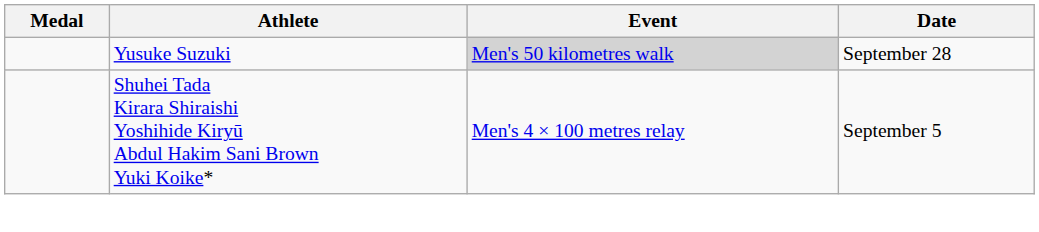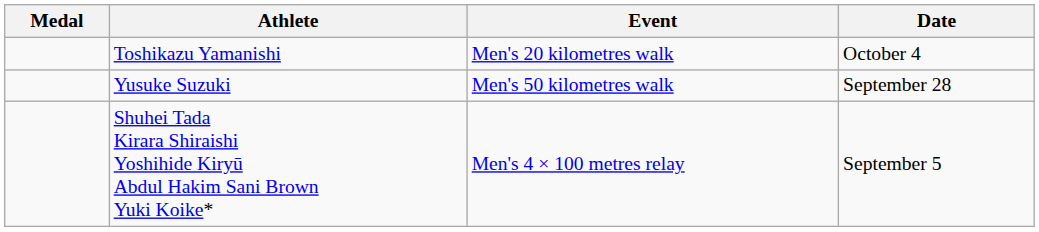 <table class="wikitable" style="font-size:90%" width=60%>
 <tr>
 <th>Medal</th>
 <th>Athlete</th>
 <th>Event</th>
 <th>Date</th>
 </tr>
 <tr>
 <td></td>
+<td><a href='#'>Toshikazu Yamanishi</a></td>
+<td><a href='#'>Men's 20 kilometres walk</a></td>
+<td>October 4</td>
+</tr>
+<tr>
+<td></td>
 <td><a href='#'>Yusuke Suzuki</a></td>
-<td style="background: lightgrey;"><a href='#'>Men's 50 kilometres walk</a></td>
+<td><a href='#'>Men's 50 kilometres walk</a></td>
 <td>September 28</td>
 </tr>
 <tr>
 <td></td>
 <td><a href='#'>Shuhei Tada</a><br><a href='#'>Kirara Shiraishi</a><br><a href='#'>Yoshihide Kiryū</a><br><a href='#'>Abdul Hakim Sani Brown</a><br><a href='#'>Yuki Koike</a>*</td>
 <td><a href='#'>Men's 4 × 100 metres relay</a></td>
 <td>September 5</td>
 </tr>
 </table>
